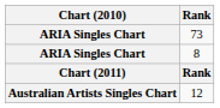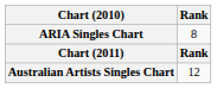 <table class="wikitable sortable plainrowheaders">
 <tr>
 <th scope="col">Chart (2010)</th>
 <th scope="col">Rank</th>
-</tr>
-<tr>
-<th scope="row">ARIA Singles Chart</th>
-<td style="text-align:center;">73</td>
 </tr>
 <tr>
 <th scope="row">ARIA Singles Chart</th>
 <td style="text-align:center;">8</td>
 </tr>
 <tr>
 <th scope="col">Chart (2011)</th>
 <th scope="col">Rank</th>
 </tr>
 <tr>
 <th scope="row">Australian Artists Singles Chart</th>
 <td style="text-align:center;">12</td>
 </tr>
 </table>
